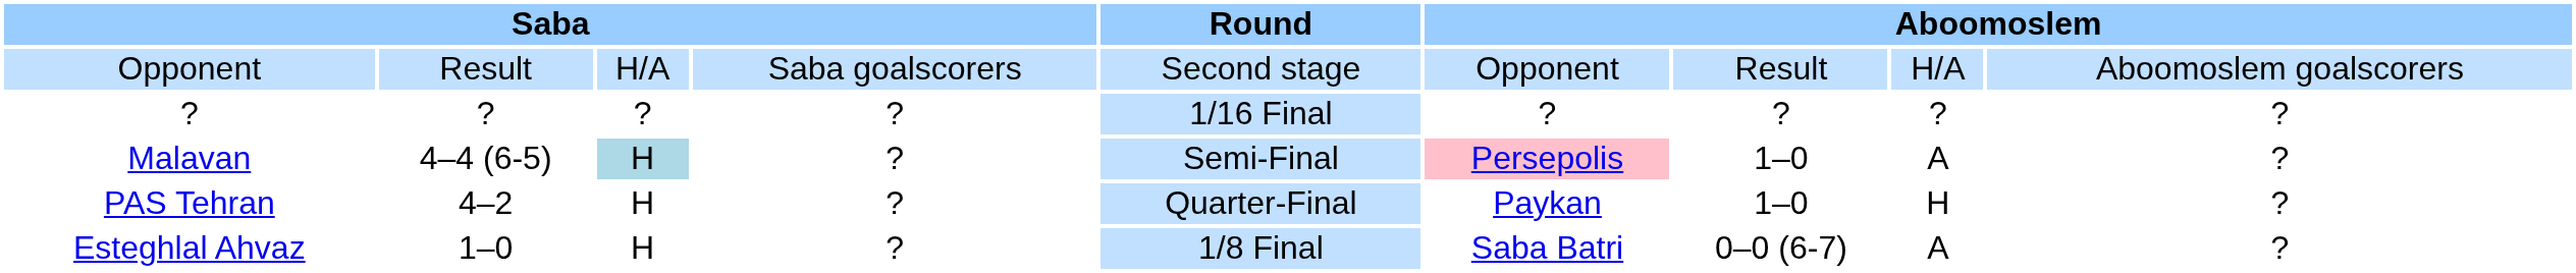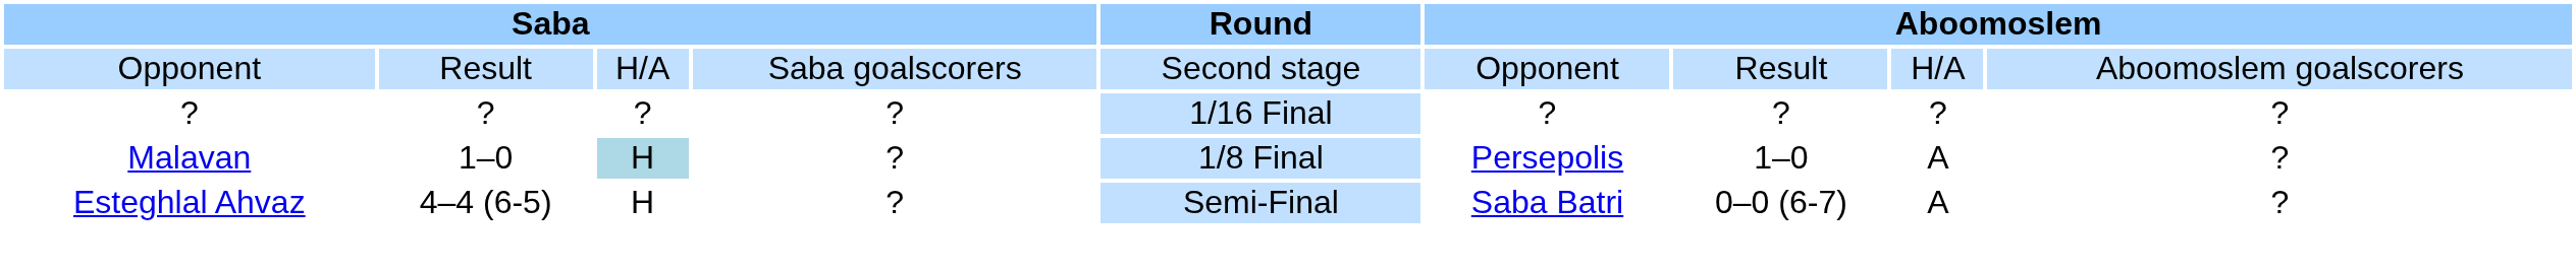 <table style="width:100%; text-align:center;">
 <tr style="vertical-align:top; background:#9cf;">
 <th colspan=4 style="width:1*">Saba</th>
 <th>Round</th>
 <th colspan=4 style="width:1*">Aboomoslem</th>
 </tr>
 <tr style="vertical-align:top; background:#c1e0ff;">
 <td>Opponent</td>
 <td>Result</td>
 <td>H/A</td>
 <td>Saba goalscorers</td>
 <td>Second stage</td>
 <td>Opponent</td>
 <td>Result</td>
 <td>H/A</td>
 <td>Aboomoslem goalscorers</td>
 </tr>
 <tr>
 <td>?</td>
 <td>?</td>
 <td>?</td>
 <td>?</td>
 <td style="background:#c1e0ff;">1/16 Final</td>
 <td>?</td>
 <td>?</td>
 <td>?</td>
 <td>?</td>
 </tr>
 <tr>
 <td><a href='#'>Malavan</a></td>
-<td>4–4 (6-5)</td>
+<td>1–0</td>
 <td style="background: lightblue;">H</td>
 <td>?</td>
-<td style="background:#c1e0ff;">Semi-Final</td>
-<td style="background: pink;"><a href='#'>Persepolis</a></td>
+<td style="background:#c1e0ff;">1/8 Final</td>
+<td><a href='#'>Persepolis</a></td>
 <td>1–0</td>
 <td>A</td>
 <td>?</td>
 </tr>
 <tr>
-<td><a href='#'>PAS Tehran</a></td>
-<td>4–2</td>
+<td><a href='#'>Esteghlal Ahvaz</a></td>
+<td>4–4 (6-5)</td>
 <td>H</td>
 <td>?</td>
-<td style="background:#c1e0ff;">Quarter-Final</td>
-<td><a href='#'>Paykan</a></td>
-<td>1–0</td>
-<td>H</td>
-<td>?</td>
-</tr>
-<tr>
-<td><a href='#'>Esteghlal Ahvaz</a></td>
-<td>1–0</td>
-<td>H</td>
-<td>?</td>
-<td style="background:#c1e0ff;">1/8 Final</td>
+<td style="background:#c1e0ff;">Semi-Final</td>
 <td><a href='#'>Saba Batri</a></td>
 <td>0–0 (6-7)</td>
 <td>A</td>
 <td>?</td>
 </tr>
 </table>
